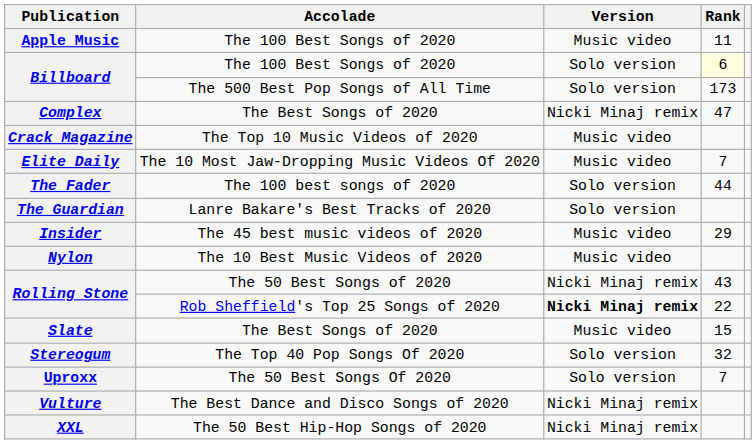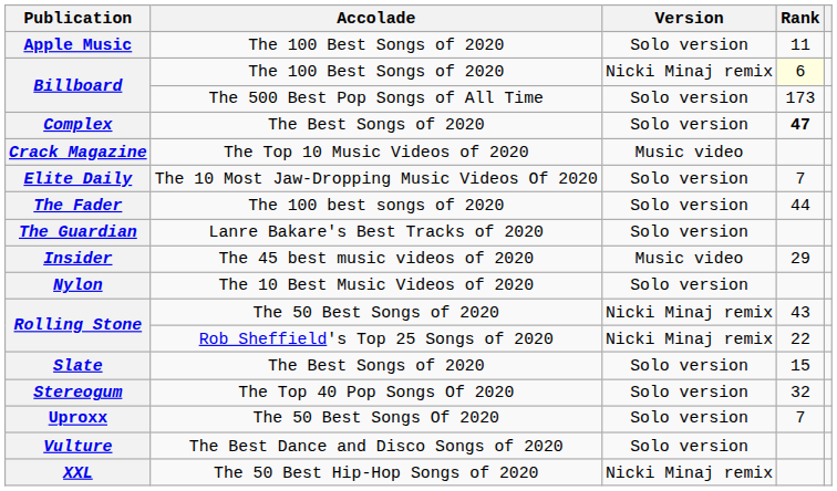 <table class="wikitable sortable plainrowheaders" style="text-align:center;">
 <tr>
 <th>Publication</th>
 <th class="unsortable">Accolade</th>
 <th>Version</th>
 <th>Rank</th>
 <th class="unsortable"></th>
 </tr>
 <tr>
 <th scope="row"><a href='#'>Apple Music</a></th>
 <td>The 100 Best Songs of 2020</td>
-<td>Music video</td>
+<td>Solo version</td>
 <td>11</td>
 <td></td>
 </tr>
 <tr>
 <th rowspan="2" scope="row"><em><a href='#'>Billboard</a></em></th>
 <td>The 100 Best Songs of 2020</td>
-<td>Solo version</td>
+<td>Nicki Minaj remix</td>
 <td style="background: lightyellow;">6</td>
 <td></td>
 </tr>
 <tr>
 <td>The 500 Best Pop Songs of All Time</td>
 <td>Solo version</td>
 <td>173</td>
 <td></td>
 </tr>
 <tr>
 <th scope="row"><em><a href='#'>Complex</a></em></th>
 <td>The Best Songs of 2020</td>
-<td>Nicki Minaj remix</td>
-<td>47</td>
+<td>Solo version</td>
+<td><strong>47</strong></td>
 <td></td>
 </tr>
 <tr>
 <th scope="row"><em><a href='#'>Crack Magazine</a></em></th>
 <td>The Top 10 Music Videos of 2020</td>
 <td>Music video</td>
 <td></td>
 <td></td>
 </tr>
 <tr>
 <th scope="row"><em><a href='#'>Elite Daily</a></em></th>
 <td>The 10 Most Jaw-Dropping Music Videos Of 2020</td>
-<td>Music video</td>
+<td>Solo version</td>
 <td>7</td>
 <td></td>
 </tr>
 <tr>
 <th scope="row"><em><a href='#'>The Fader</a></em></th>
 <td>The 100 best songs of 2020</td>
 <td>Solo version</td>
 <td>44</td>
 <td></td>
 </tr>
 <tr>
 <th scope="row"><em><a href='#'>The Guardian</a></em></th>
 <td>Lanre Bakare's Best Tracks of 2020</td>
 <td>Solo version</td>
 <td></td>
 <td></td>
 </tr>
 <tr>
 <th scope="row"><em><a href='#'>Insider</a></em></th>
 <td>The 45 best music videos of 2020</td>
 <td>Music video</td>
 <td>29</td>
 <td></td>
 </tr>
 <tr>
 <th scope="row"><em><a href='#'>Nylon</a></em></th>
 <td>The 10 Best Music Videos of 2020</td>
-<td>Music video</td>
+<td>Solo version</td>
 <td></td>
 <td></td>
 </tr>
 <tr>
 <th scope="row" rowspan="2"><em><a href='#'>Rolling Stone</a></em></th>
 <td>The 50 Best Songs of 2020</td>
 <td>Nicki Minaj remix</td>
 <td>43</td>
 <td></td>
 </tr>
 <tr>
 <td><a href='#'>Rob Sheffield</a>'s Top 25 Songs of 2020</td>
-<td><strong>Nicki Minaj remix</strong></td>
+<td>Nicki Minaj remix</td>
 <td>22</td>
 <td></td>
 </tr>
 <tr>
 <th scope="row"><em><a href='#'>Slate</a></em></th>
 <td>The Best Songs of 2020</td>
-<td>Music video</td>
+<td>Solo version</td>
 <td>15</td>
 <td></td>
 </tr>
 <tr>
 <th scope="row"><em><a href='#'>Stereogum</a></em></th>
 <td>The Top 40 Pop Songs Of 2020</td>
 <td>Solo version</td>
 <td>32</td>
 <td></td>
 </tr>
 <tr>
 <th scope="row"><a href='#'>Uproxx</a></th>
 <td>The 50 Best Songs Of 2020</td>
 <td>Solo version</td>
 <td>7</td>
 <td></td>
 </tr>
 <tr>
 <th scope="row"><em><a href='#'>Vulture</a></em></th>
 <td>The Best Dance and Disco Songs of 2020</td>
-<td>Nicki Minaj remix</td>
+<td>Solo version</td>
 <td></td>
 <td></td>
 </tr>
 <tr>
 <th scope="row"><em><a href='#'>XXL</a></em></th>
 <td>The 50 Best Hip-Hop Songs of 2020</td>
 <td>Nicki Minaj remix</td>
 <td></td>
 <td></td>
 </tr>
 </table>
